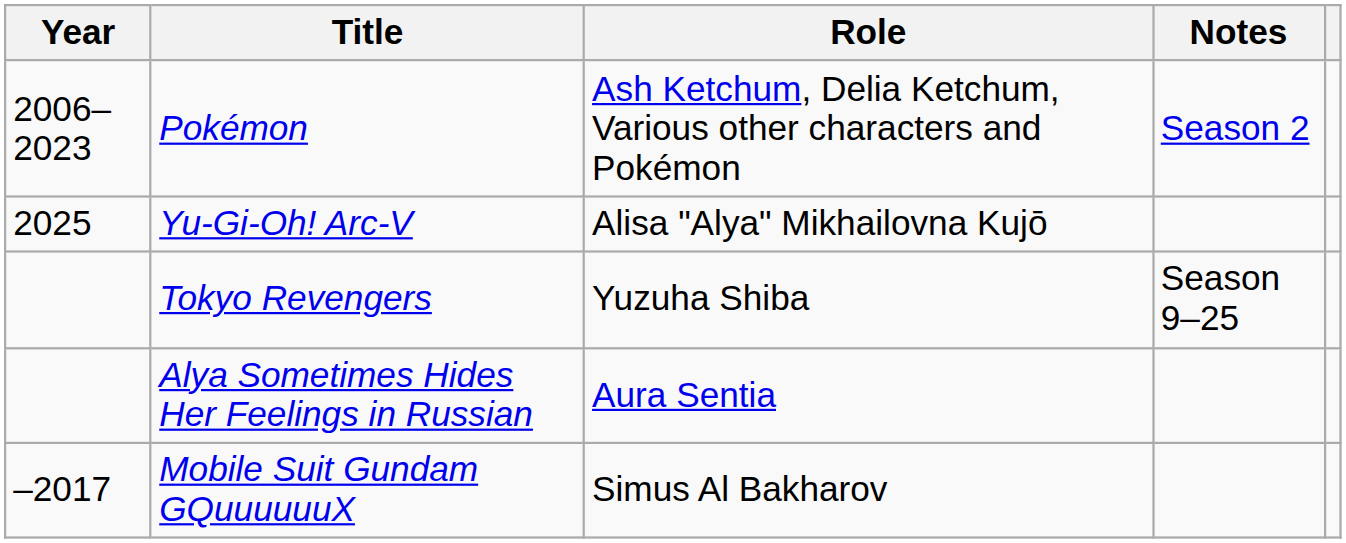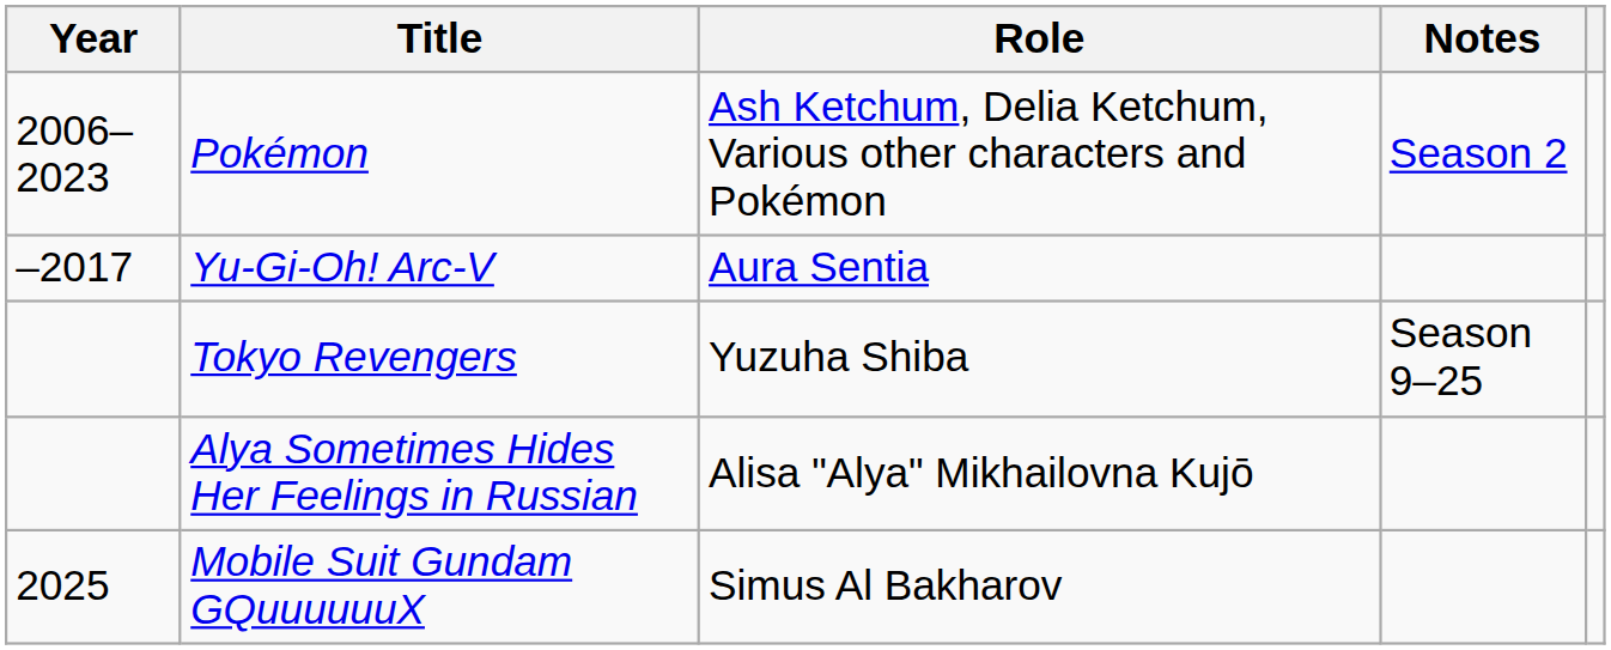 <table class="wikitable sortable plainrowheaders">
 <tr>
 <th>Year</th>
 <th>Title</th>
 <th>Role</th>
 <th class="unsortable">Notes</th>
 <th class="unsortable"></th>
 </tr>
 <tr>
 <td {{dts>2006–2023</td>
 <td><em><a href='#'>Pokémon</a></em></td>
 <td><a href='#'>Ash Ketchum</a>, Delia Ketchum, Various other characters and Pokémon</td>
 <td><a href='#'>Season 2</a></td>
 <td></td>
 </tr>
 <tr>
-<td>2025</td>
+<td>–2017</td>
 <td><em><a href='#'>Yu-Gi-Oh! Arc-V</a></em></td>
-<td>Alisa "Alya" Mikhailovna Kujō</td>
+<td><a href='#'>Aura Sentia</a></td>
 <td></td>
 <td></td>
 </tr>
 <tr>
 <td></td>
 <td><em><a href='#'>Tokyo Revengers</a></em></td>
 <td>Yuzuha Shiba</td>
 <td>Season 9–25</td>
 <td></td>
 </tr>
 <tr>
 <td></td>
 <td><em><a href='#'>Alya Sometimes Hides Her Feelings in Russian</a></em></td>
-<td><a href='#'>Aura Sentia</a></td>
+<td>Alisa "Alya" Mikhailovna Kujō</td>
 <td></td>
 <td></td>
 </tr>
 <tr>
-<td>–2017</td>
+<td>2025</td>
 <td><em><a href='#'>Mobile Suit Gundam GQuuuuuuX</a></em></td>
 <td>Simus Al Bakharov</td>
 <td></td>
 <td></td>
 </tr>
 </table>
